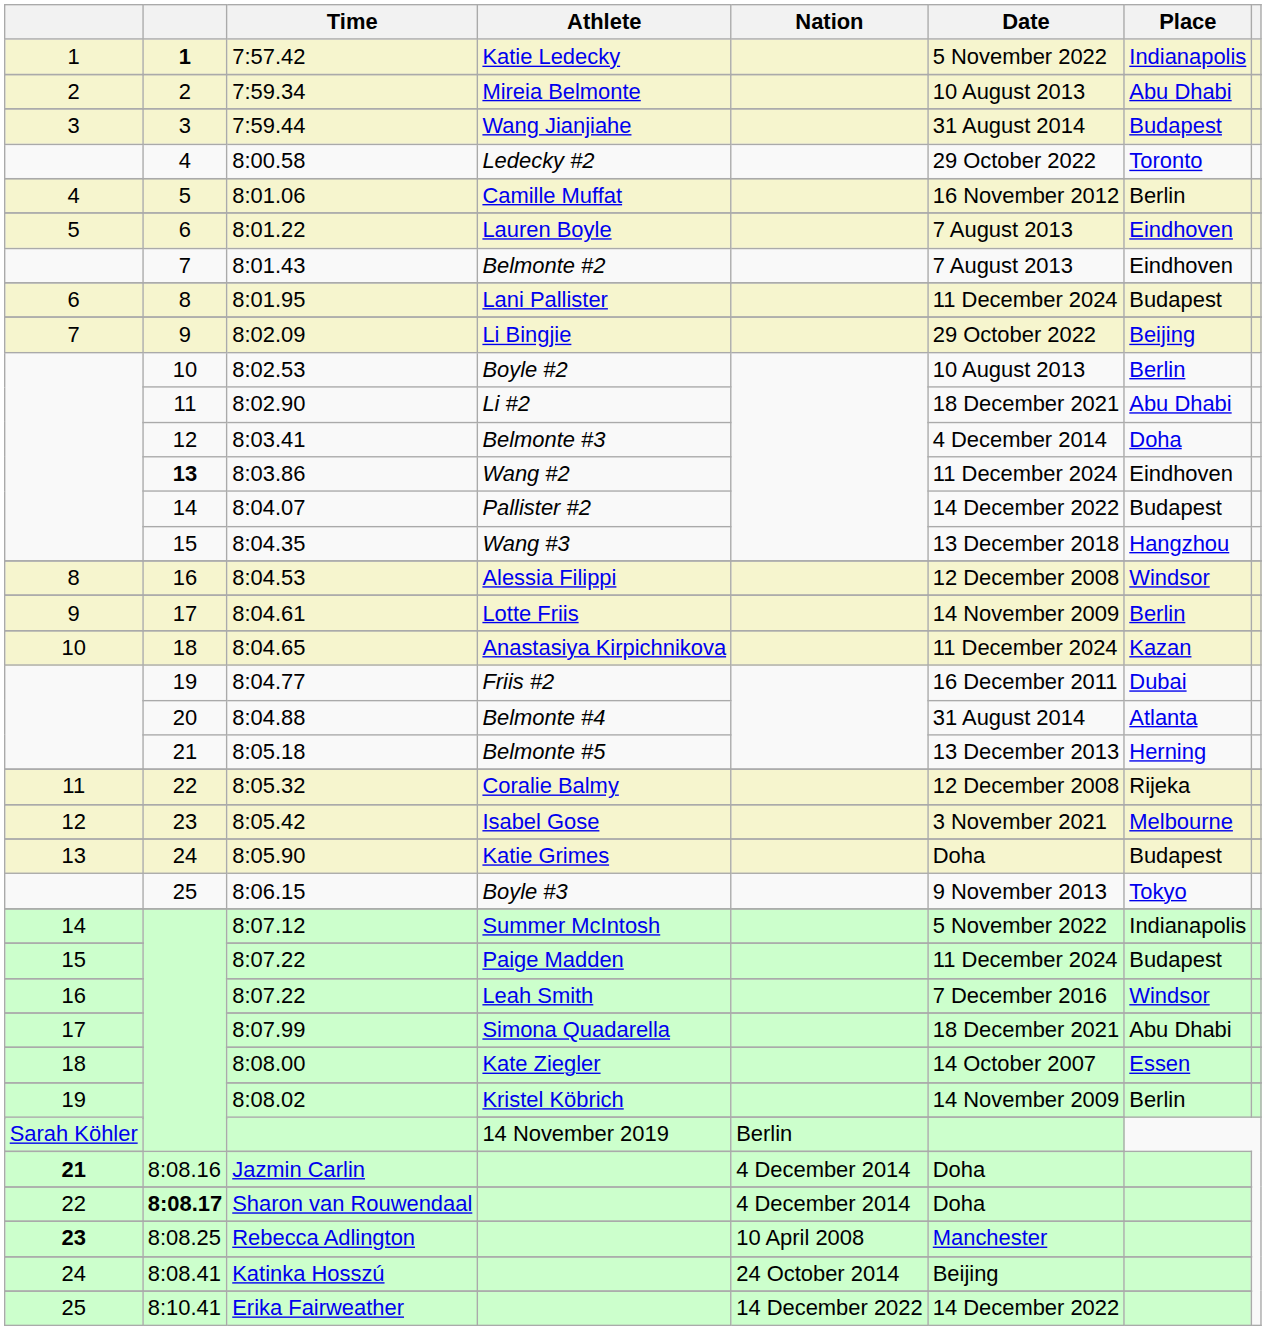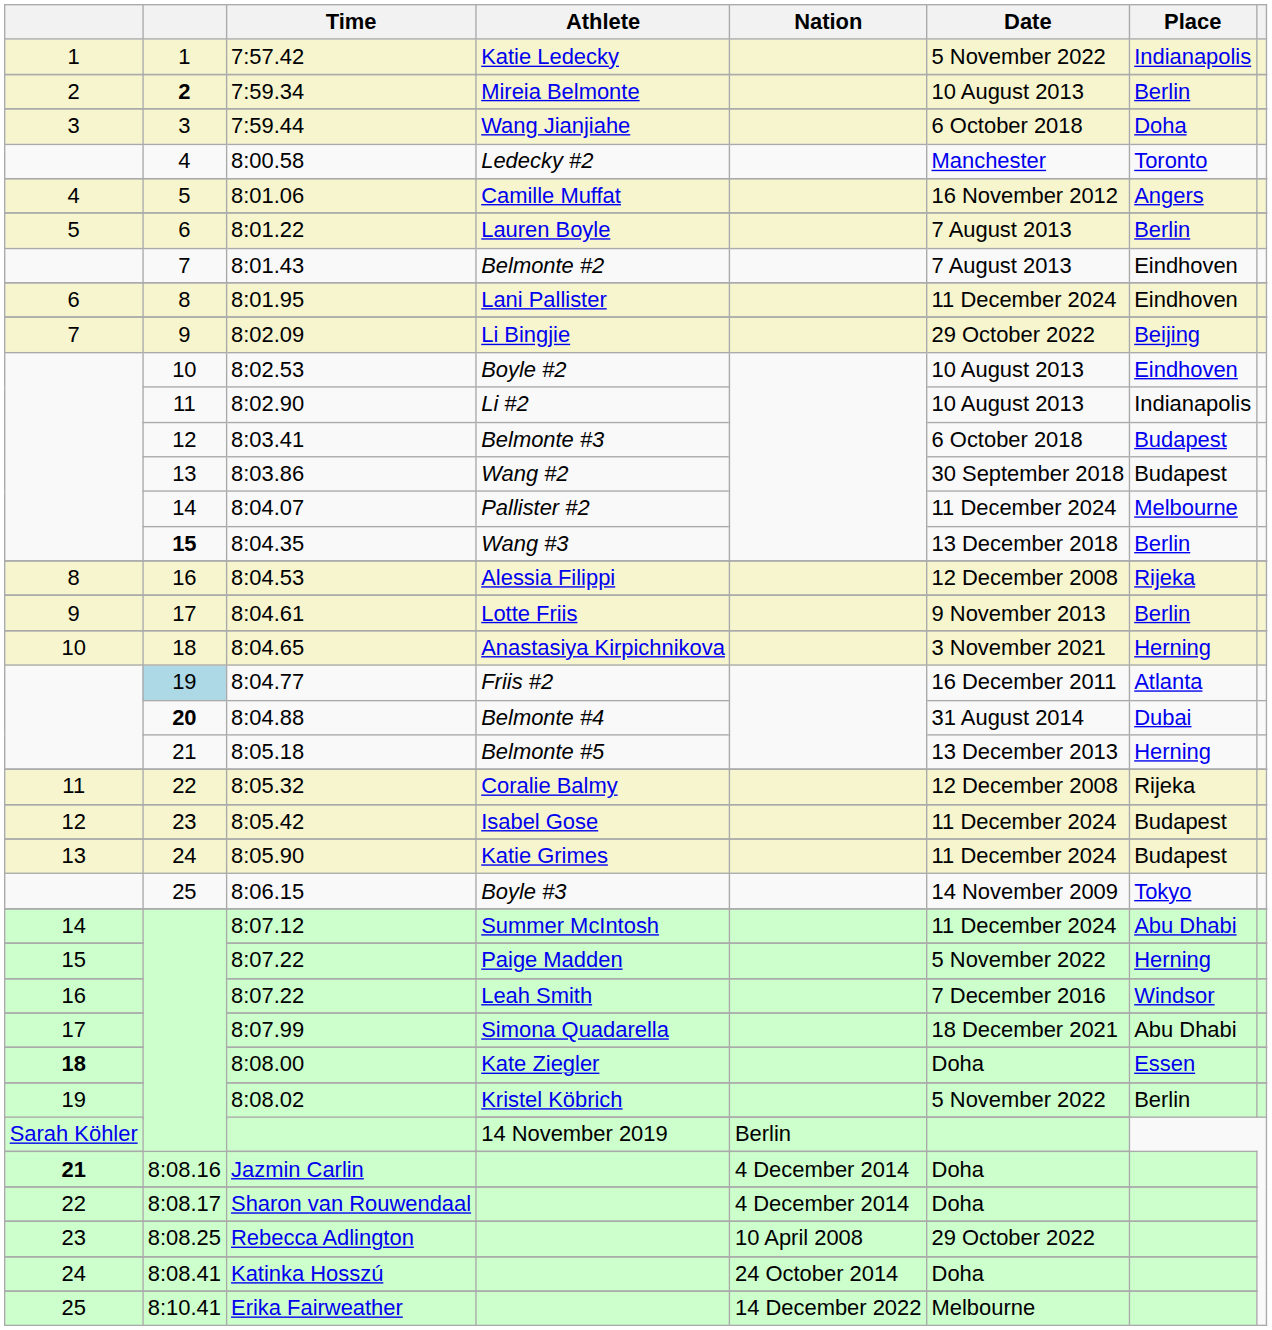 <table class="wikitable sortable">
 <tr>
 <th></th>
 <th></th>
 <th>Time</th>
 <th>Athlete</th>
 <th>Nation</th>
 <th>Date</th>
 <th>Place</th>
 <th class="unsortable"></th>
 </tr>
 <tr bgcolor=f6F5CE>
 <td align=center>1</td>
-<td align=center><strong>1</strong></td>
+<td align=center>1</td>
 <td>7:57.42</td>
 <td><a href='#'>Katie Ledecky</a></td>
 <td></td>
 <td>5 November 2022</td>
 <td><a href='#'>Indianapolis</a></td>
 <td></td>
 </tr>
 <tr>
 </tr>
 <tr bgcolor=f6F5CE>
 <td align=center>2</td>
-<td align=center>2</td>
+<td align=center><strong>2</strong></td>
 <td>7:59.34</td>
 <td><a href='#'>Mireia Belmonte</a></td>
 <td></td>
 <td>10 August 2013</td>
-<td><a href='#'>Abu Dhabi</a></td>
+<td><a href='#'>Berlin</a></td>
 <td></td>
 </tr>
 <tr>
 </tr>
 <tr bgcolor=f6F5CE>
 <td align=center>3</td>
 <td align=center>3</td>
 <td>7:59.44</td>
 <td><a href='#'>Wang Jianjiahe</a></td>
 <td></td>
-<td>31 August 2014</td>
-<td><a href='#'>Budapest</a></td>
+<td>6 October 2018</td>
+<td><a href='#'>Doha</a></td>
 <td></td>
 </tr>
 <tr>
 <td></td>
 <td align=center>4</td>
 <td>8:00.58</td>
 <td><em>Ledecky #2</em></td>
 <td></td>
-<td>29 October 2022</td>
+<td><a href='#'>Manchester</a></td>
 <td><a href='#'>Toronto</a></td>
 <td></td>
 </tr>
 <tr>
 </tr>
 <tr bgcolor=f6F5CE>
 <td align=center>4</td>
 <td align=center>5</td>
 <td>8:01.06</td>
 <td><a href='#'>Camille Muffat</a></td>
 <td></td>
 <td>16 November 2012</td>
-<td>Berlin</td>
+<td><a href='#'>Angers</a></td>
 <td></td>
 </tr>
 <tr>
 </tr>
 <tr bgcolor=f6F5CE>
 <td align=center>5</td>
 <td align=center>6</td>
 <td>8:01.22</td>
 <td><a href='#'>Lauren Boyle</a></td>
 <td></td>
 <td>7 August 2013</td>
-<td><a href='#'>Eindhoven</a></td>
+<td><a href='#'>Berlin</a></td>
 <td></td>
 </tr>
 <tr>
 <td></td>
 <td align=center>7</td>
 <td>8:01.43</td>
 <td><em>Belmonte #2</em></td>
 <td></td>
 <td>7 August 2013</td>
 <td>Eindhoven</td>
 <td></td>
 </tr>
 <tr>
 </tr>
 <tr bgcolor=f6F5CE>
 <td align=center>6</td>
 <td align=center>8</td>
 <td>8:01.95</td>
 <td><a href='#'>Lani Pallister</a></td>
 <td></td>
 <td>11 December 2024</td>
-<td>Budapest</td>
+<td>Eindhoven</td>
 <td></td>
 </tr>
 <tr>
 </tr>
 <tr bgcolor=f6F5CE>
 <td align=center>7</td>
 <td align=center>9</td>
 <td>8:02.09</td>
 <td><a href='#'>Li Bingjie</a></td>
 <td></td>
 <td>29 October 2022</td>
 <td><a href='#'>Beijing</a></td>
 <td></td>
 </tr>
 <tr>
 <td rowspan="6"></td>
 <td align=center>10</td>
 <td>8:02.53</td>
 <td><em>Boyle #2</em></td>
 <td rowspan="6"></td>
 <td>10 August 2013</td>
-<td><a href='#'>Berlin</a></td>
+<td><a href='#'>Eindhoven</a></td>
 <td></td>
 </tr>
 <tr>
 <td align=center>11</td>
 <td>8:02.90</td>
 <td><em>Li #2</em></td>
-<td>18 December 2021</td>
-<td><a href='#'>Abu Dhabi</a></td>
+<td>10 August 2013</td>
+<td>Indianapolis</td>
 <td></td>
 </tr>
 <tr>
 <td align=center>12</td>
 <td>8:03.41</td>
 <td><em>Belmonte #3</em></td>
-<td>4 December 2014</td>
-<td><a href='#'>Doha</a></td>
+<td>6 October 2018</td>
+<td><a href='#'>Budapest</a></td>
 <td></td>
 </tr>
 <tr>
-<td align=center><strong>13</strong></td>
+<td align=center>13</td>
 <td>8:03.86</td>
 <td><em>Wang #2</em></td>
-<td>11 December 2024</td>
-<td>Eindhoven</td>
+<td>30 September 2018</td>
+<td>Budapest</td>
 <td></td>
 </tr>
 <tr>
 <td align=center>14</td>
 <td>8:04.07</td>
 <td><em>Pallister #2</em></td>
-<td>14 December 2022</td>
-<td>Budapest</td>
+<td>11 December 2024</td>
+<td><a href='#'>Melbourne</a></td>
 <td></td>
 </tr>
 <tr>
-<td align=center>15</td>
+<td align=center><strong>15</strong></td>
 <td>8:04.35</td>
 <td><em>Wang #3</em></td>
 <td>13 December 2018</td>
-<td><a href='#'>Hangzhou</a></td>
+<td><a href='#'>Berlin</a></td>
 <td></td>
 </tr>
 <tr>
 </tr>
 <tr bgcolor=f6F5CE>
 <td align=center>8</td>
 <td align=center>16</td>
 <td>8:04.53</td>
 <td><a href='#'>Alessia Filippi</a></td>
 <td></td>
 <td>12 December 2008</td>
-<td><a href='#'>Windsor</a></td>
+<td><a href='#'>Rijeka</a></td>
 <td></td>
 </tr>
 <tr>
 </tr>
 <tr bgcolor=f6F5CE>
 <td align=center>9</td>
 <td align=center>17</td>
 <td>8:04.61</td>
 <td><a href='#'>Lotte Friis</a></td>
 <td></td>
-<td>14 November 2009</td>
+<td>9 November 2013</td>
 <td><a href='#'>Berlin</a></td>
 <td></td>
 </tr>
 <tr>
 </tr>
 <tr bgcolor=f6F5CE>
 <td align=center>10</td>
 <td align=center>18</td>
 <td>8:04.65</td>
 <td><a href='#'>Anastasiya Kirpichnikova</a></td>
 <td></td>
-<td>11 December 2024</td>
-<td><a href='#'>Kazan</a></td>
+<td>3 November 2021</td>
+<td><a href='#'>Herning</a></td>
 <td></td>
 </tr>
 <tr>
 <td rowspan="3"></td>
-<td align=center>19</td>
+<td align=center style="background: lightblue;">19</td>
 <td>8:04.77</td>
 <td><em>Friis #2</em></td>
 <td rowspan="3"></td>
 <td>16 December 2011</td>
-<td><a href='#'>Dubai</a></td>
+<td><a href='#'>Atlanta</a></td>
 <td></td>
 </tr>
 <tr>
-<td align=center>20</td>
+<td align=center><strong>20</strong></td>
 <td>8:04.88</td>
 <td><em>Belmonte #4</em></td>
 <td>31 August 2014</td>
-<td><a href='#'>Atlanta</a></td>
+<td><a href='#'>Dubai</a></td>
 <td></td>
 </tr>
 <tr>
 <td align=center>21</td>
 <td>8:05.18</td>
 <td><em>Belmonte #5</em></td>
 <td>13 December 2013</td>
 <td><a href='#'>Herning</a></td>
 <td></td>
 </tr>
 <tr>
 </tr>
 <tr bgcolor=f6F5CE>
 <td align=center>11</td>
 <td align=center>22</td>
 <td>8:05.32</td>
 <td><a href='#'>Coralie Balmy</a></td>
 <td></td>
 <td>12 December 2008</td>
 <td>Rijeka</td>
 <td></td>
 </tr>
 <tr>
 </tr>
 <tr bgcolor=f6F5CE>
 <td align=center>12</td>
 <td align=center>23</td>
 <td>8:05.42</td>
 <td><a href='#'>Isabel Gose</a></td>
 <td></td>
-<td>3 November 2021</td>
-<td><a href='#'>Melbourne</a></td>
+<td>11 December 2024</td>
+<td>Budapest</td>
 <td></td>
 </tr>
 <tr>
 </tr>
 <tr bgcolor=f6F5CE>
 <td align=center>13</td>
 <td align=center>24</td>
 <td>8:05.90</td>
 <td><a href='#'>Katie Grimes</a></td>
 <td></td>
-<td>Doha</td>
+<td>11 December 2024</td>
 <td>Budapest</td>
 <td></td>
 </tr>
 <tr>
 <td></td>
 <td align=center>25</td>
 <td>8:06.15</td>
 <td><em>Boyle #3</em></td>
 <td></td>
-<td>9 November 2013</td>
+<td>14 November 2009</td>
 <td><a href='#'>Tokyo</a></td>
 <td></td>
 </tr>
 <tr>
 </tr>
 <tr bgcolor=CCFFCC>
 <td align=center>14</td>
 <td rowspan="14"></td>
 <td>8:07.12</td>
 <td><a href='#'>Summer McIntosh</a></td>
 <td></td>
-<td>5 November 2022</td>
-<td>Indianapolis</td>
+<td>11 December 2024</td>
+<td><a href='#'>Abu Dhabi</a></td>
 <td></td>
 </tr>
 <tr>
 </tr>
 <tr bgcolor=CCFFCC>
 <td align=center>15</td>
 <td>8:07.22</td>
 <td><a href='#'>Paige Madden</a></td>
 <td></td>
-<td>11 December 2024</td>
-<td>Budapest</td>
+<td>5 November 2022</td>
+<td><a href='#'>Herning</a></td>
 <td></td>
 </tr>
 <tr>
 </tr>
 <tr bgcolor=CCFFCC>
 <td align=center>16</td>
 <td>8:07.22</td>
 <td><a href='#'>Leah Smith</a></td>
 <td></td>
 <td>7 December 2016</td>
 <td><a href='#'>Windsor</a></td>
 <td></td>
 </tr>
 <tr>
 </tr>
 <tr bgcolor=CCFFCC>
 <td align=center>17</td>
 <td>8:07.99</td>
 <td><a href='#'>Simona Quadarella</a></td>
 <td></td>
 <td>18 December 2021</td>
 <td>Abu Dhabi</td>
 <td></td>
 </tr>
 <tr>
 </tr>
 <tr bgcolor=CCFFCC>
-<td align=center>18</td>
+<td align=center><strong>18</strong></td>
 <td>8:08.00</td>
 <td><a href='#'>Kate Ziegler</a></td>
 <td></td>
-<td>14 October 2007</td>
+<td>Doha</td>
 <td><a href='#'>Essen</a></td>
 <td></td>
 </tr>
 <tr>
 </tr>
 <tr bgcolor=CCFFCC>
 <td rowspan="2" align=center>19</td>
 <td rowspan="2">8:08.02</td>
 <td><a href='#'>Kristel Köbrich</a></td>
 <td></td>
-<td>14 November 2009</td>
+<td>5 November 2022</td>
 <td>Berlin</td>
 <td></td>
 </tr>
 <tr>
 </tr>
 <tr bgcolor=CCFFCC>
 <td><a href='#'>Sarah Köhler</a></td>
 <td></td>
 <td>14 November 2019</td>
 <td>Berlin</td>
 <td></td>
 </tr>
 <tr>
 </tr>
 <tr bgcolor=CCFFCC>
 <td align=center><strong>21</strong></td>
 <td>8:08.16</td>
 <td><a href='#'>Jazmin Carlin</a></td>
 <td></td>
 <td>4 December 2014</td>
 <td>Doha</td>
 <td></td>
 </tr>
 <tr>
 </tr>
 <tr bgcolor=CCFFCC>
 <td align=center>22</td>
-<td><strong>8:08.17</strong></td>
+<td>8:08.17</td>
 <td><a href='#'>Sharon van Rouwendaal</a></td>
 <td></td>
 <td>4 December 2014</td>
 <td>Doha</td>
 <td></td>
 </tr>
 <tr>
 </tr>
 <tr bgcolor=CCFFCC>
-<td align=center><strong>23</strong></td>
+<td align=center>23</td>
 <td>8:08.25</td>
 <td><a href='#'>Rebecca Adlington</a></td>
 <td></td>
 <td>10 April 2008</td>
-<td><a href='#'>Manchester</a></td>
+<td>29 October 2022</td>
 <td></td>
 </tr>
 <tr>
 </tr>
 <tr bgcolor=CCFFCC>
 <td align=center>24</td>
 <td>8:08.41</td>
 <td><a href='#'>Katinka Hosszú</a></td>
 <td></td>
 <td>24 October 2014</td>
-<td>Beijing</td>
+<td>Doha</td>
 <td></td>
 </tr>
 <tr>
 </tr>
 <tr bgcolor=CCFFCC>
 <td align=center>25</td>
 <td>8:10.41</td>
 <td><a href='#'>Erika Fairweather</a></td>
 <td></td>
 <td>14 December 2022</td>
-<td>14 December 2022</td>
+<td>Melbourne</td>
 <td></td>
 </tr>
 </table>
